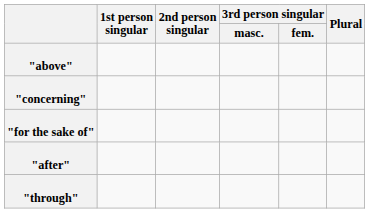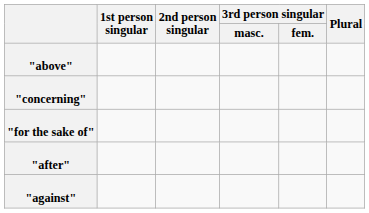 <table class="wikitable">
 <tr>
 <th rowspan="2"></th>
 <th rowspan="2">1st person<br>singular</th>
 <th rowspan="2">2nd person<br>singular</th>
 <th colspan="2">3rd person singular</th>
 <th rowspan="2">Plural</th>
 </tr>
 <tr>
 <th>masc.</th>
 <th>fem.</th>
 </tr>
 <tr>
 <th><br>"above"</th>
 <td></td>
 <td></td>
 <td></td>
 <td></td>
 <td></td>
 </tr>
 <tr>
 <th><br>"concerning"</th>
 <td></td>
 <td></td>
 <td></td>
 <td></td>
 <td></td>
 </tr>
 <tr>
 <th><br>"for the sake of"</th>
 <td></td>
 <td></td>
 <td></td>
 <td></td>
 <td></td>
 </tr>
 <tr>
 <th><br>"after"</th>
 <td></td>
 <td></td>
 <td></td>
 <td></td>
 <td></td>
 </tr>
 <tr>
-<th><br>"through"</th>
+<th><br>"against"</th>
 <td></td>
 <td></td>
 <td></td>
 <td></td>
 <td></td>
 </tr>
 </table>
